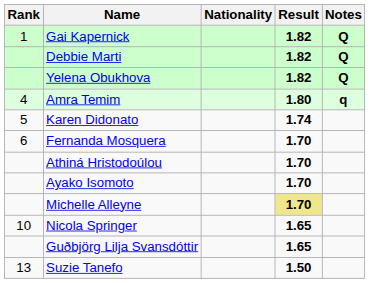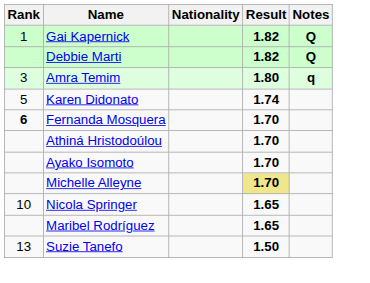 <table class="wikitable sortable" style="text-align:center">
 <tr>
 <th>Rank</th>
 <th>Name</th>
 <th>Nationality</th>
 <th>Result</th>
 <th>Notes</th>
 </tr>
 <tr bgcolor=ccffcc>
 <td>1</td>
 <td align=left><a href='#'>Gai Kapernick</a></td>
 <td align=left></td>
 <td><strong>1.82</strong></td>
 <td><strong>Q</strong></td>
 </tr>
 <tr bgcolor=ccffcc>
 <td></td>
 <td align=left><a href='#'>Debbie Marti</a></td>
 <td align=left></td>
 <td><strong>1.82</strong></td>
 <td><strong>Q</strong></td>
 </tr>
-<tr bgcolor=ccffcc>
-<td></td>
-<td align=left><a href='#'>Yelena Obukhova</a></td>
-<td align=left></td>
-<td><strong>1.82</strong></td>
-<td><strong>Q</strong></td>
-</tr>
 <tr bgcolor=ddffdd>
-<td>4</td>
+<td>3</td>
 <td align=left><a href='#'>Amra Temim</a></td>
 <td align=left></td>
 <td><strong>1.80</strong></td>
 <td><strong>q</strong></td>
 </tr>
 <tr>
 <td>5</td>
 <td align=left><a href='#'>Karen Didonato</a></td>
 <td align=left></td>
 <td><strong>1.74</strong></td>
 <td></td>
 </tr>
 <tr>
-<td>6</td>
+<td><strong>6</strong></td>
 <td align=left><a href='#'>Fernanda Mosquera</a></td>
 <td align=left></td>
 <td><strong>1.70</strong></td>
 <td></td>
 </tr>
 <tr>
 <td></td>
 <td align=left><a href='#'>Athiná Hristodoúlou</a></td>
 <td align=left></td>
 <td><strong>1.70</strong></td>
 <td></td>
 </tr>
 <tr>
 <td></td>
 <td align=left><a href='#'>Ayako Isomoto</a></td>
 <td align=left></td>
 <td><strong>1.70</strong></td>
 <td></td>
 </tr>
 <tr>
 <td></td>
 <td align=left><a href='#'>Michelle Alleyne</a></td>
 <td align=left></td>
 <td style="background: khaki;"><strong>1.70</strong></td>
 <td></td>
 </tr>
 <tr>
 <td>10</td>
 <td align=left><a href='#'>Nicola Springer</a></td>
 <td align=left></td>
 <td><strong>1.65</strong></td>
 <td></td>
 </tr>
 <tr>
 <td></td>
-<td align=left><a href='#'>Guðbjörg Lilja Svansdóttir</a></td>
+<td align=left><a href='#'>Maribel Rodríguez</a></td>
 <td align=left></td>
 <td><strong>1.65</strong></td>
 <td></td>
 </tr>
 <tr>
 <td>13</td>
 <td align=left><a href='#'>Suzie Tanefo</a></td>
 <td align=left></td>
 <td><strong>1.50</strong></td>
 <td></td>
 </tr>
 </table>
